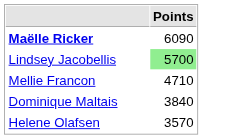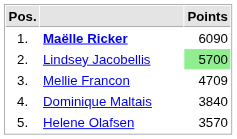 <table cellspacing="1" cellpadding="3" style="border:1px solid #AAAAAA;font-size:90%">
 <tr bgcolor="#E4E4E4">
+<th style="border-bottom:1px solid #AAAAAA" width=10>Pos.</th>
 <th style="border-bottom:1px solid #AAAAAA" width=150></th>
 <th style="border-bottom:1px solid #AAAAAA" width=20>Points</th>
 </tr>
 <tr>
+<td align="center">1.</td>
 <td> <strong><a href='#'>Maëlle Ricker</a></strong></td>
 <td align="right">6090</td>
 </tr>
 <tr>
+<td align="center">2.</td>
 <td> <a href='#'>Lindsey Jacobellis</a></td>
 <td align="right" style="background: lightgreen;">5700</td>
 </tr>
 <tr>
+<td align="center">3.</td>
 <td> <a href='#'>Mellie Francon</a></td>
-<td align="right">4710</td>
+<td align="right">4709</td>
 </tr>
 <tr>
+<td align="center">4.</td>
 <td> <a href='#'>Dominique Maltais</a></td>
 <td align="right">3840</td>
 </tr>
 <tr>
+<td align="center">5.</td>
 <td> <a href='#'>Helene Olafsen</a></td>
 <td align="right">3570</td>
 </tr>
 </table>
